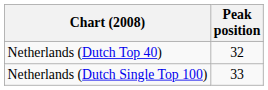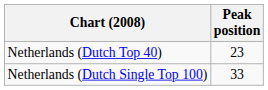 <table class="wikitable">
 <tr>
 <th>Chart (2008)</th>
 <th>Peak<br>position</th>
 </tr>
 <tr>
 <td>Netherlands (<a href='#'>Dutch Top 40</a>)</td>
-<td style="text-align:center;">32</td>
+<td style="text-align:center;">23</td>
 </tr>
 <tr>
 <td>Netherlands (<a href='#'>Dutch Single Top 100</a>)</td>
 <td style="text-align:center;">33</td>
 </tr>
 </table>
